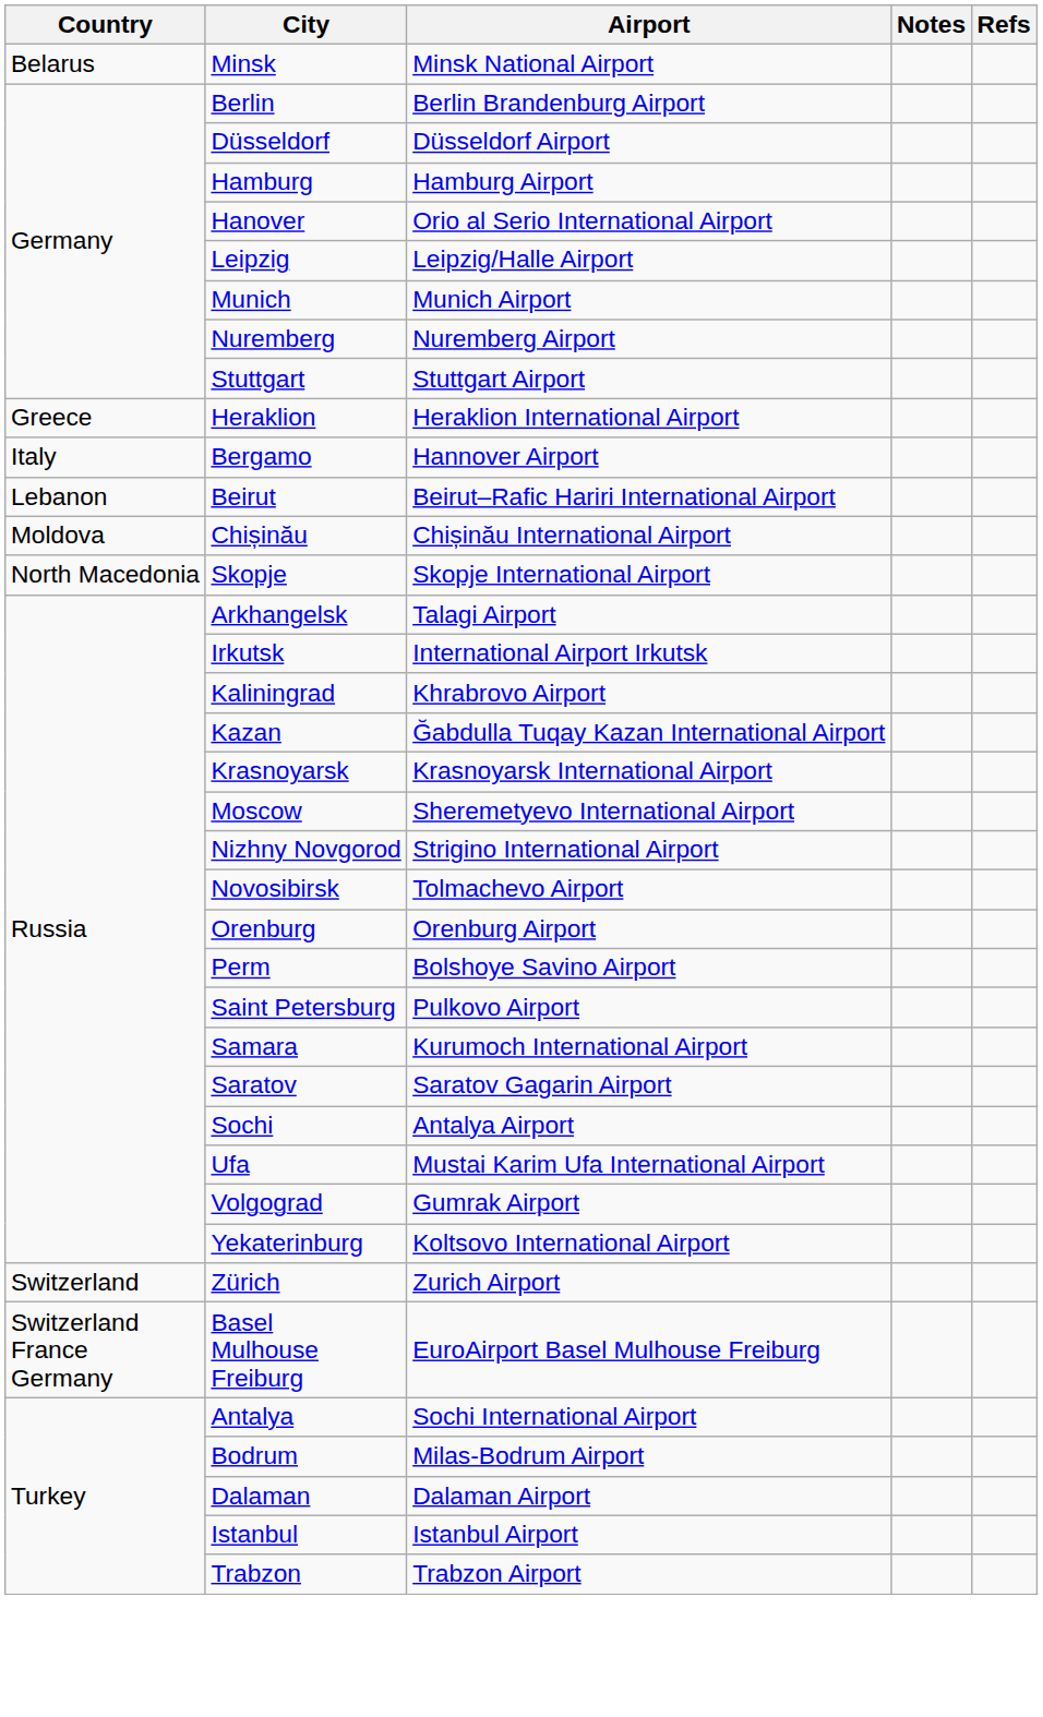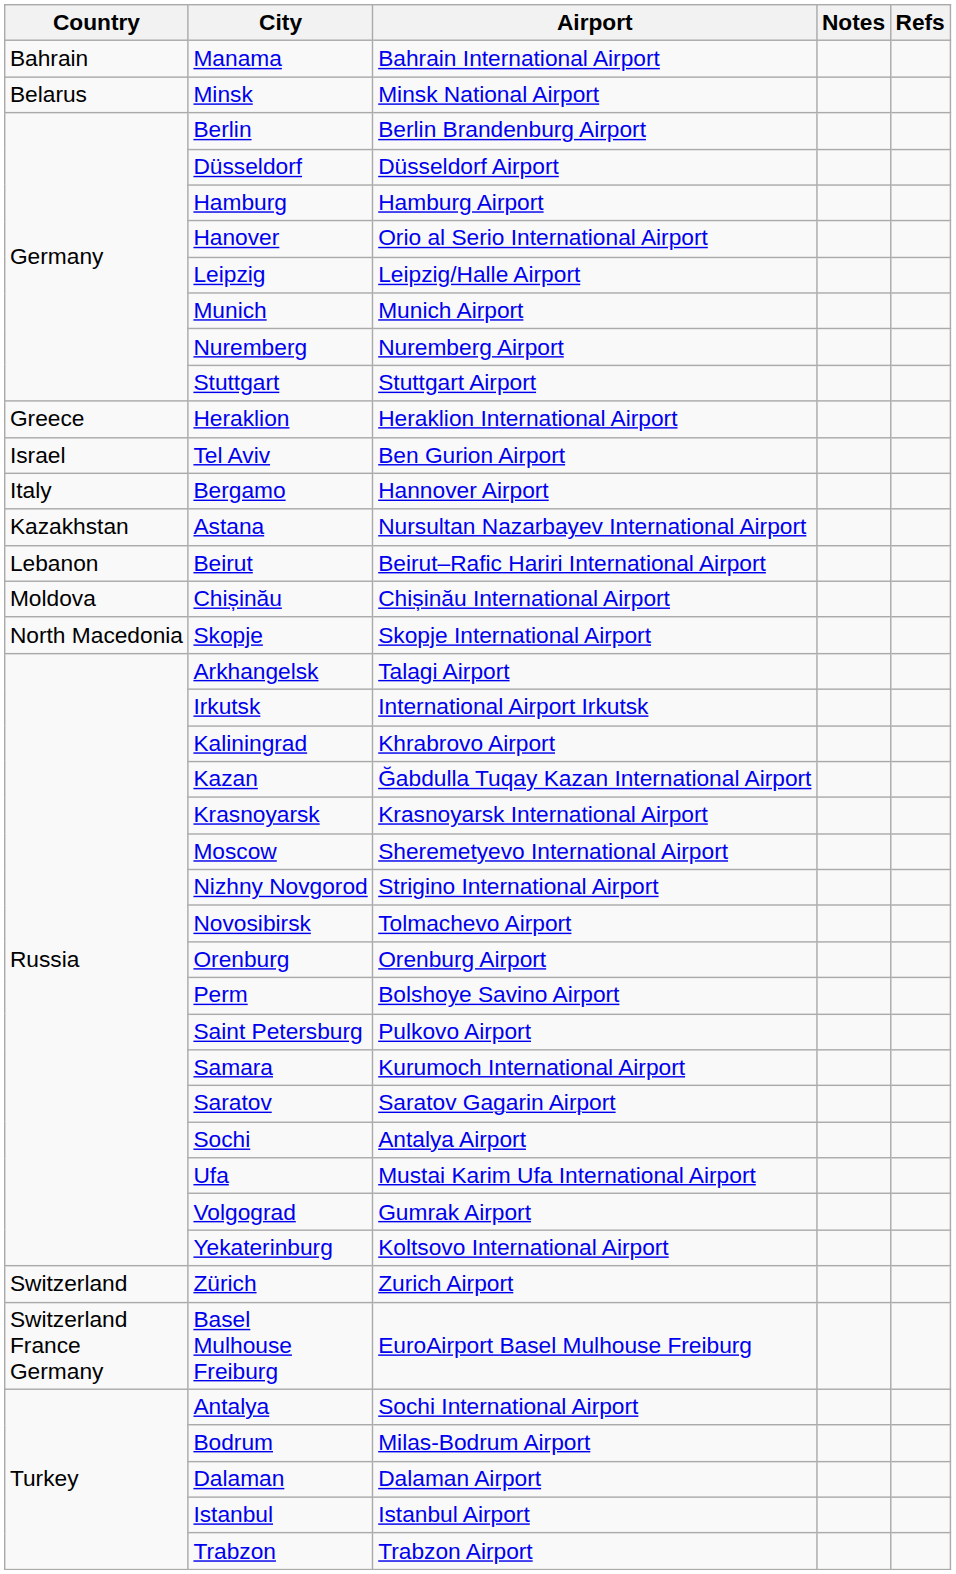 <table class="sortable wikitable">
 <tr>
 <th>Country</th>
 <th>City</th>
 <th>Airport</th>
 <th>Notes</th>
 <th class="unsortable">Refs</th>
+</tr>
+<tr>
+<td>Bahrain</td>
+<td><a href='#'>Manama</a></td>
+<td><a href='#'>Bahrain International Airport</a></td>
+<td></td>
+<td align=center></td>
 </tr>
 <tr>
 <td>Belarus</td>
 <td><a href='#'>Minsk</a></td>
 <td><a href='#'>Minsk National Airport</a></td>
 <td></td>
 <td align=center></td>
 </tr>
 <tr>
 <td rowspan="8">Germany</td>
 <td><a href='#'>Berlin</a></td>
 <td><a href='#'>Berlin Brandenburg Airport</a></td>
 <td></td>
 <td align="center"></td>
 </tr>
 <tr>
 <td><a href='#'>Düsseldorf</a></td>
 <td><a href='#'>Düsseldorf Airport</a></td>
 <td></td>
 <td align="center"></td>
 </tr>
 <tr>
 <td><a href='#'>Hamburg</a></td>
 <td><a href='#'>Hamburg Airport</a></td>
 <td></td>
 <td align="center"></td>
 </tr>
 <tr>
 <td><a href='#'>Hanover</a></td>
 <td><a href='#'>Orio al Serio International Airport</a></td>
 <td></td>
 <td align="center"></td>
 </tr>
 <tr>
 <td><a href='#'>Leipzig</a></td>
 <td><a href='#'>Leipzig/Halle Airport</a></td>
 <td></td>
 <td align="center"></td>
 </tr>
 <tr>
 <td><a href='#'>Munich</a></td>
 <td><a href='#'>Munich Airport</a></td>
 <td></td>
 <td align="center"></td>
 </tr>
 <tr>
 <td><a href='#'>Nuremberg</a></td>
 <td><a href='#'>Nuremberg Airport</a></td>
 <td></td>
 <td align="center"></td>
 </tr>
 <tr>
 <td><a href='#'>Stuttgart</a></td>
 <td><a href='#'>Stuttgart Airport</a></td>
 <td></td>
 <td align="center"></td>
 </tr>
 <tr>
 <td>Greece</td>
 <td><a href='#'>Heraklion</a></td>
 <td><a href='#'>Heraklion International Airport</a></td>
 <td></td>
 <td align="center"></td>
 </tr>
 <tr>
+<td>Israel</td>
+<td><a href='#'>Tel Aviv</a></td>
+<td><a href='#'>Ben Gurion Airport</a></td>
+<td></td>
+<td align=center></td>
+</tr>
+<tr>
 <td>Italy</td>
 <td><a href='#'>Bergamo</a></td>
 <td><a href='#'>Hannover Airport</a></td>
 <td></td>
 <td align="center"></td>
+</tr>
+<tr>
+<td>Kazakhstan</td>
+<td><a href='#'>Astana</a></td>
+<td><a href='#'>Nursultan Nazarbayev International Airport</a></td>
+<td></td>
+<td align=center></td>
 </tr>
 <tr>
 <td>Lebanon</td>
 <td><a href='#'>Beirut</a></td>
 <td><a href='#'>Beirut–Rafic Hariri International Airport</a></td>
 <td></td>
 <td align=center></td>
 </tr>
 <tr>
 <td>Moldova</td>
 <td><a href='#'>Chișinău</a></td>
 <td><a href='#'>Chișinău International Airport</a></td>
 <td></td>
 <td align=center></td>
 </tr>
 <tr>
 <td>North Macedonia</td>
 <td><a href='#'>Skopje</a></td>
 <td><a href='#'>Skopje International Airport</a></td>
 <td></td>
 <td align=center></td>
 </tr>
 <tr>
 <td rowspan="17">Russia</td>
 <td><a href='#'>Arkhangelsk</a></td>
 <td><a href='#'>Talagi Airport</a></td>
 <td></td>
 <td align=center></td>
 </tr>
 <tr>
 <td><a href='#'>Irkutsk</a></td>
 <td><a href='#'>International Airport Irkutsk</a></td>
 <td></td>
 <td align=center></td>
 </tr>
 <tr>
 <td><a href='#'>Kaliningrad</a></td>
 <td><a href='#'>Khrabrovo Airport</a></td>
 <td></td>
 <td align=center></td>
 </tr>
 <tr>
 <td><a href='#'>Kazan</a></td>
 <td><a href='#'>Ğabdulla Tuqay Kazan International Airport</a></td>
 <td></td>
 <td align=center></td>
 </tr>
 <tr>
 <td><a href='#'>Krasnoyarsk</a></td>
 <td><a href='#'>Krasnoyarsk International Airport</a></td>
 <td></td>
 <td align=center></td>
 </tr>
 <tr>
 <td><a href='#'>Moscow</a></td>
 <td><a href='#'>Sheremetyevo International Airport</a></td>
 <td></td>
 <td align=center></td>
 </tr>
 <tr>
 <td><a href='#'>Nizhny Novgorod</a></td>
 <td><a href='#'>Strigino International Airport</a></td>
 <td></td>
 <td align=center></td>
 </tr>
 <tr>
 <td><a href='#'>Novosibirsk</a></td>
 <td><a href='#'>Tolmachevo Airport</a></td>
 <td></td>
 <td align=center></td>
 </tr>
 <tr>
 <td><a href='#'>Orenburg</a></td>
 <td><a href='#'>Orenburg Airport</a></td>
 <td></td>
 <td align=center></td>
 </tr>
 <tr>
 <td><a href='#'>Perm</a></td>
 <td><a href='#'>Bolshoye Savino Airport</a></td>
 <td></td>
 <td align=center></td>
 </tr>
 <tr>
 <td><a href='#'>Saint Petersburg</a></td>
 <td><a href='#'>Pulkovo Airport</a></td>
 <td></td>
 <td align=center></td>
 </tr>
 <tr>
 <td><a href='#'>Samara</a></td>
 <td><a href='#'>Kurumoch International Airport</a></td>
 <td></td>
 <td align=center></td>
 </tr>
 <tr>
 <td><a href='#'>Saratov</a></td>
 <td><a href='#'>Saratov Gagarin Airport</a></td>
 <td></td>
 <td align=center></td>
 </tr>
 <tr>
 <td><a href='#'>Sochi</a></td>
 <td><a href='#'>Antalya Airport</a></td>
 <td></td>
 <td align=center></td>
 </tr>
 <tr>
 <td><a href='#'>Ufa</a></td>
 <td><a href='#'>Mustai Karim Ufa International Airport</a></td>
 <td></td>
 <td align=center></td>
 </tr>
 <tr>
 <td><a href='#'>Volgograd</a></td>
 <td><a href='#'>Gumrak Airport</a></td>
 <td></td>
 <td align=center></td>
 </tr>
 <tr>
 <td><a href='#'>Yekaterinburg</a></td>
 <td><a href='#'>Koltsovo International Airport</a></td>
 <td></td>
 <td align=center></td>
 </tr>
 <tr>
 <td>Switzerland</td>
 <td><a href='#'>Zürich</a></td>
 <td><a href='#'>Zurich Airport</a></td>
 <td></td>
 <td align="center"></td>
 </tr>
 <tr>
 <td>Switzerland<br>France<br>Germany</td>
 <td><a href='#'>Basel</a><br><a href='#'>Mulhouse</a><br><a href='#'>Freiburg</a></td>
 <td><a href='#'>EuroAirport Basel Mulhouse Freiburg</a></td>
 <td></td>
 <td align="center"></td>
 </tr>
 <tr>
 <td rowspan="5">Turkey</td>
 <td><a href='#'>Antalya</a></td>
 <td><a href='#'>Sochi International Airport</a></td>
 <td></td>
 <td align=center></td>
 </tr>
 <tr>
 <td><a href='#'>Bodrum</a></td>
 <td><a href='#'>Milas-Bodrum Airport</a></td>
 <td></td>
 <td align=center></td>
 </tr>
 <tr>
 <td><a href='#'>Dalaman</a></td>
 <td><a href='#'>Dalaman Airport</a></td>
 <td></td>
 <td align=center></td>
 </tr>
 <tr>
 <td><a href='#'>Istanbul</a></td>
 <td><a href='#'>Istanbul Airport</a></td>
 <td></td>
 <td align=center></td>
 </tr>
 <tr>
 <td><a href='#'>Trabzon</a></td>
 <td><a href='#'>Trabzon Airport</a></td>
 <td></td>
 <td align=center></td>
 </tr>
 </table>
